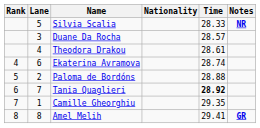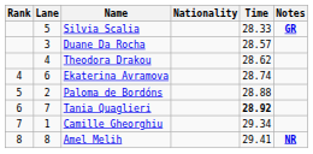 <table class="wikitable sortable" style="text-align:center">
 <tr>
 <th>Rank</th>
 <th>Lane</th>
 <th>Name</th>
 <th>Nationality</th>
 <th>Time</th>
 <th>Notes</th>
 </tr>
 <tr>
 <td></td>
 <td>5</td>
 <td align="left"><a href='#'>Silvia Scalia</a></td>
 <td align="left"></td>
 <td>28.33</td>
-<td><strong><a href='#'>NR</a></strong></td>
+<td><strong><a href='#'>GR</a></strong></td>
 </tr>
 <tr>
 <td></td>
 <td>3</td>
 <td align="left"><a href='#'>Duane Da Rocha</a></td>
 <td align="left"></td>
 <td>28.57</td>
 <td></td>
 </tr>
 <tr>
 <td></td>
 <td>4</td>
 <td align="left"><a href='#'>Theodora Drakou</a></td>
 <td align="left"></td>
-<td>28.61</td>
+<td>28.62</td>
 <td></td>
 </tr>
 <tr>
 <td>4</td>
 <td>6</td>
 <td align="left"><a href='#'>Ekaterina Avramova</a></td>
 <td align="left"></td>
 <td>28.74</td>
 <td></td>
 </tr>
 <tr>
 <td>5</td>
 <td>2</td>
 <td align="left"><a href='#'>Paloma de Bordóns</a></td>
 <td align="left"></td>
 <td>28.88</td>
 <td></td>
 </tr>
 <tr>
 <td>6</td>
 <td>7</td>
 <td align="left"><a href='#'>Tania Quaglieri</a></td>
 <td align="left"></td>
 <td><strong>28.92</strong></td>
 <td></td>
 </tr>
 <tr>
 <td>7</td>
 <td>1</td>
 <td align="left"><a href='#'>Camille Gheorghiu</a></td>
 <td align="left"></td>
-<td>29.35</td>
+<td>29.34</td>
 <td></td>
 </tr>
 <tr>
 <td>8</td>
 <td>8</td>
 <td align="left"><a href='#'>Amel Melih</a></td>
 <td align="left"></td>
 <td>29.41</td>
-<td><strong><a href='#'>GR</a></strong></td>
+<td><strong><a href='#'>NR</a></strong></td>
 </tr>
 </table>
